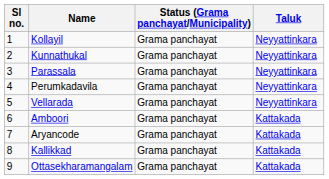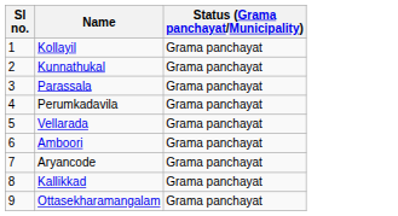 <table class="wikitable sortable" style="font-size:95%;">
 <tr>
 <th width="30px">Sl no.</th>
 <th width="100px">Name</th>
 <th width="130px">Status (<a href='#'>Grama panchayat</a>/<a href='#'>Municipality</a>)</th>
-<th width="100px"><a href='#'>Taluk</a></th>
 </tr>
 <tr>
 <td>1</td>
 <td><a href='#'>Kollayil</a></td>
 <td>Grama panchayat</td>
-<td><a href='#'>Neyyattinkara</a></td>
 </tr>
 <tr>
 <td>2</td>
 <td><a href='#'>Kunnathukal</a></td>
 <td>Grama panchayat</td>
-<td><a href='#'>Neyyattinkara</a></td>
 </tr>
 <tr>
 <td>3</td>
 <td><a href='#'>Parassala</a></td>
 <td>Grama panchayat</td>
-<td><a href='#'>Neyyattinkara</a></td>
 </tr>
 <tr>
 <td>4</td>
 <td>Perumkadavila</td>
 <td>Grama panchayat</td>
-<td><a href='#'>Neyyattinkara</a></td>
 </tr>
 <tr>
 <td>5</td>
 <td><a href='#'>Vellarada</a></td>
 <td>Grama panchayat</td>
-<td><a href='#'>Neyyattinkara</a></td>
 </tr>
 <tr>
 <td>6</td>
 <td><a href='#'>Amboori</a></td>
 <td>Grama panchayat</td>
-<td><a href='#'>Kattakada</a></td>
 </tr>
 <tr>
 <td>7</td>
 <td>Aryancode</td>
 <td>Grama panchayat</td>
-<td><a href='#'>Kattakada</a></td>
 </tr>
 <tr>
 <td>8</td>
 <td><a href='#'>Kallikkad</a></td>
 <td>Grama panchayat</td>
-<td><a href='#'>Kattakada</a></td>
 </tr>
 <tr>
 <td>9</td>
 <td><a href='#'>Ottasekharamangalam</a></td>
 <td>Grama panchayat</td>
-<td><a href='#'>Kattakada</a></td>
 </tr>
 </table>
